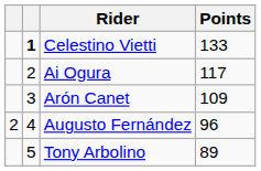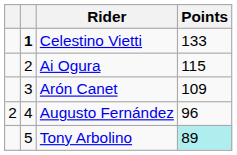 <table class="wikitable" style="font-size: 85%;">
 <tr>
 <th></th>
 <th></th>
 <th>Rider</th>
 <th>Points</th>
 </tr>
 <tr>
 <td></td>
 <td align=center><strong>1</strong></td>
 <td> <a href='#'>Celestino Vietti</a></td>
 <td align=left>133</td>
 </tr>
 <tr>
 <td></td>
 <td align=center>2</td>
 <td> <a href='#'>Ai Ogura</a></td>
-<td align=left>117</td>
+<td align=left>115</td>
 </tr>
 <tr>
 <td></td>
 <td align=center>3</td>
 <td> <a href='#'>Arón Canet</a></td>
 <td align=left>109</td>
 </tr>
 <tr>
 <td> 2</td>
 <td align=center>4</td>
 <td> <a href='#'>Augusto Fernández</a></td>
 <td align=left>96</td>
 </tr>
 <tr>
 <td></td>
 <td align=center>5</td>
 <td> <a href='#'>Tony Arbolino</a></td>
-<td align=left>89</td>
+<td align=left style="background: paleturquoise;">89</td>
 </tr>
 </table>
